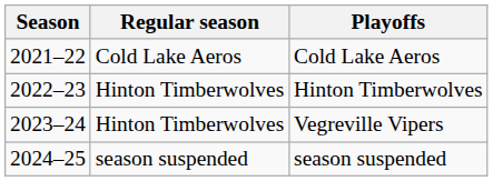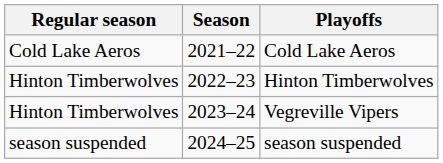 <table class="wikitable">
 <tr>
+<th>Regular season</th>
 <th>Season</th>
-<th>Regular season</th>
 <th>Playoffs</th>
 </tr>
 <tr>
+<td>Cold Lake Aeros</td>
 <td>2021–22</td>
-<td>Cold Lake Aeros</td>
 <td>Cold Lake Aeros</td>
 </tr>
 <tr>
+<td>Hinton Timberwolves</td>
 <td>2022–23</td>
-<td>Hinton Timberwolves</td>
 <td>Hinton Timberwolves</td>
 </tr>
 <tr>
+<td>Hinton Timberwolves</td>
 <td>2023–24</td>
-<td>Hinton Timberwolves</td>
 <td>Vegreville Vipers</td>
 </tr>
 <tr>
+<td>season suspended</td>
 <td>2024–25</td>
-<td>season suspended</td>
 <td>season suspended</td>
 </tr>
 </table>
